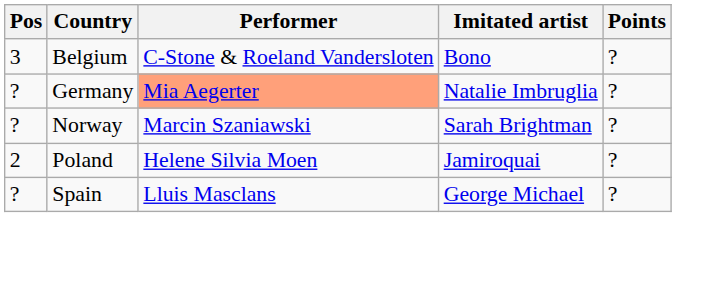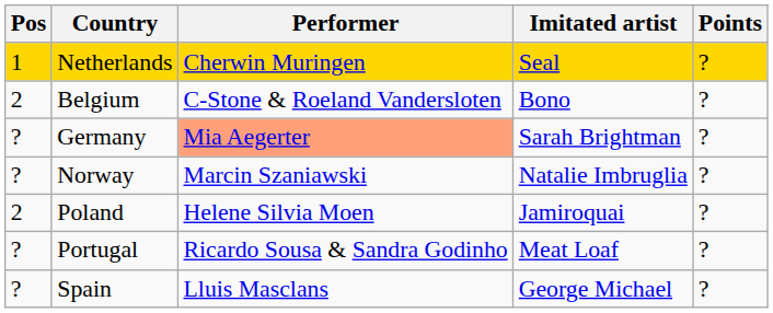 <table class="wikitable">
 <tr>
 <th>Pos</th>
 <th>Country</th>
 <th>Performer</th>
 <th>Imitated artist</th>
 <th>Points</th>
 </tr>
+<tr bgcolor=gold>
+<td>1</td>
+<td>Netherlands</td>
+<td><a href='#'>Cherwin Muringen</a></td>
+<td><a href='#'>Seal</a></td>
+<td>?</td>
+</tr>
 <tr>
-<td>3</td>
+<td>2</td>
 <td>Belgium</td>
 <td><a href='#'>C-Stone</a> & <a href='#'>Roeland Vandersloten</a></td>
 <td><a href='#'>Bono</a></td>
 <td>?</td>
 </tr>
 <tr>
 <td>?</td>
 <td>Germany</td>
 <td style="background: lightsalmon;"><a href='#'>Mia Aegerter</a></td>
-<td><a href='#'>Natalie Imbruglia</a></td>
+<td><a href='#'>Sarah Brightman</a></td>
 <td>?</td>
 </tr>
 <tr>
 <td>?</td>
 <td>Norway</td>
 <td><a href='#'>Marcin Szaniawski</a></td>
-<td><a href='#'>Sarah Brightman</a></td>
+<td><a href='#'>Natalie Imbruglia</a></td>
 <td>?</td>
 </tr>
 <tr>
 <td>2</td>
 <td>Poland</td>
 <td><a href='#'>Helene Silvia Moen</a></td>
 <td><a href='#'>Jamiroquai</a></td>
 <td>?</td>
 </tr>
 <tr>
 <td>?</td>
+<td>Portugal</td>
+<td><a href='#'>Ricardo Sousa</a> & <a href='#'>Sandra Godinho</a></td>
+<td><a href='#'>Meat Loaf</a></td>
+<td>?</td>
+</tr>
+<tr>
+<td>?</td>
 <td>Spain</td>
 <td><a href='#'>Lluis Masclans</a></td>
 <td><a href='#'>George Michael</a></td>
 <td>?</td>
 </tr>
 </table>
